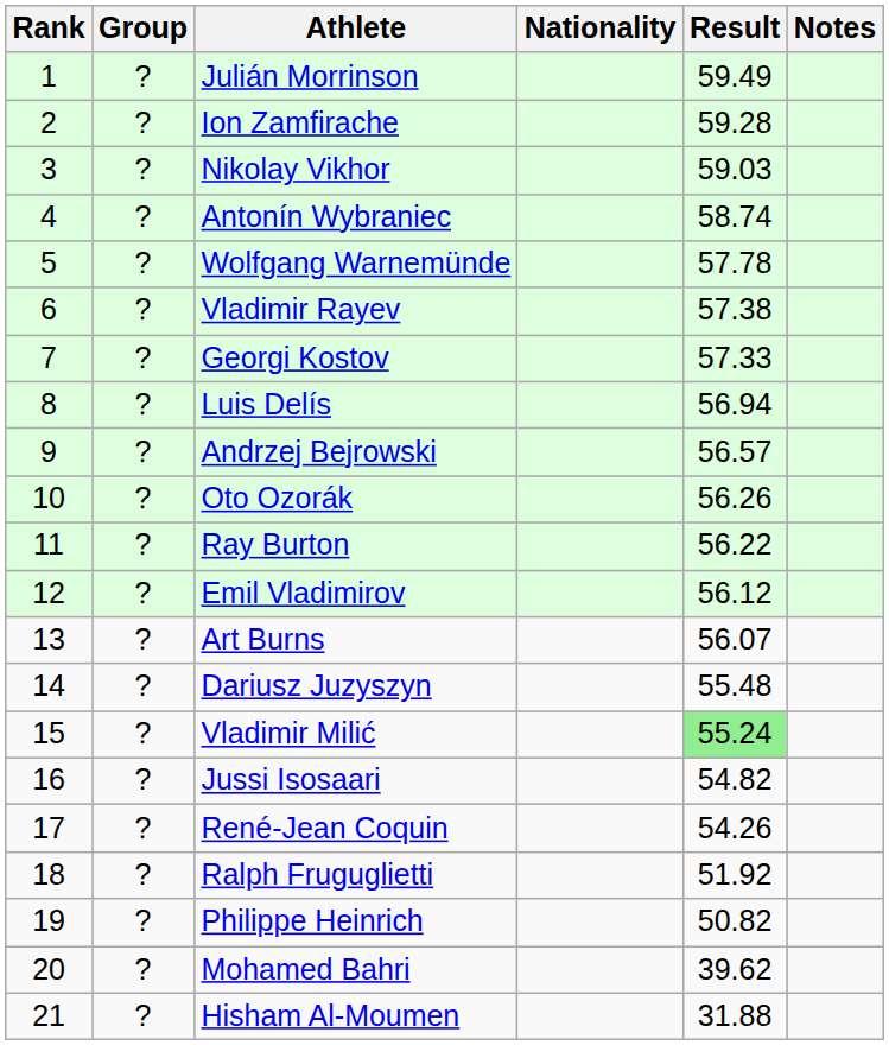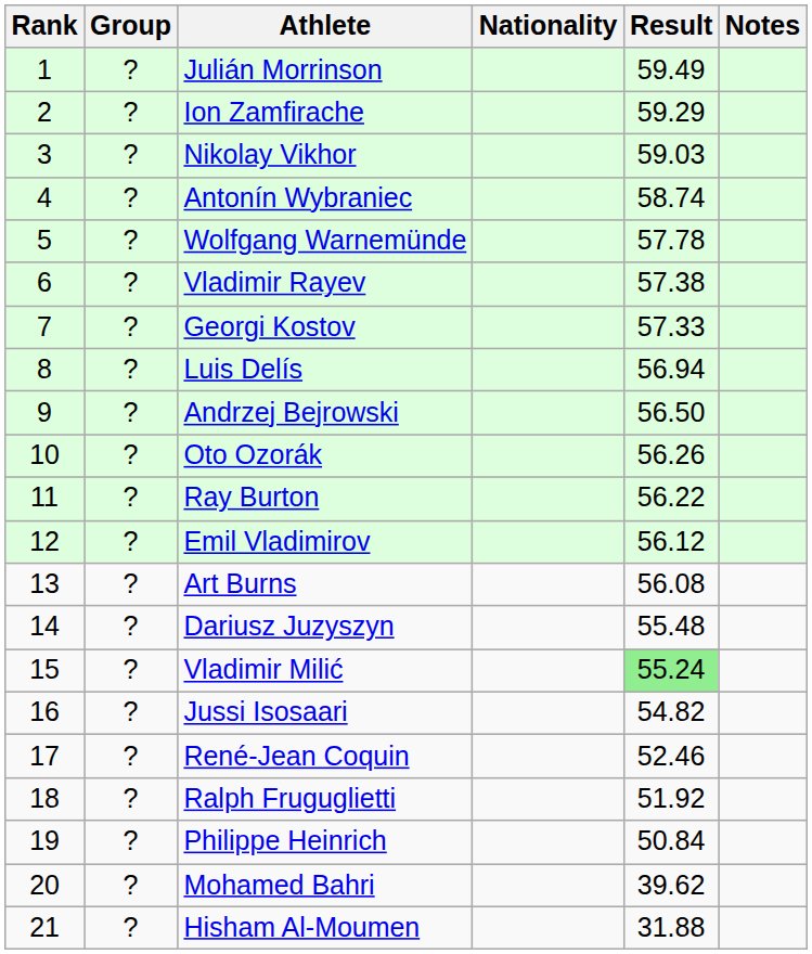 <table class="wikitable sortable" style="text-align:center">
 <tr>
 <th>Rank</th>
 <th>Group</th>
 <th>Athlete</th>
 <th>Nationality</th>
 <th>Result</th>
 <th>Notes</th>
 </tr>
 <tr bgcolor=ddffdd>
 <td>1</td>
 <td>?</td>
 <td align=left><a href='#'>Julián Morrinson</a></td>
 <td align=left></td>
 <td>59.49</td>
 <td></td>
 </tr>
 <tr bgcolor=ddffdd>
 <td>2</td>
 <td>?</td>
 <td align=left><a href='#'>Ion Zamfirache</a></td>
 <td align=left></td>
-<td>59.28</td>
+<td>59.29</td>
 <td></td>
 </tr>
 <tr bgcolor=ddffdd>
 <td>3</td>
 <td>?</td>
 <td align=left><a href='#'>Nikolay Vikhor</a></td>
 <td align=left></td>
 <td>59.03</td>
 <td></td>
 </tr>
 <tr bgcolor=ddffdd>
 <td>4</td>
 <td>?</td>
 <td align=left><a href='#'>Antonín Wybraniec</a></td>
 <td align=left></td>
 <td>58.74</td>
 <td></td>
 </tr>
 <tr bgcolor=ddffdd>
 <td>5</td>
 <td>?</td>
 <td align=left><a href='#'>Wolfgang Warnemünde</a></td>
 <td align=left></td>
 <td>57.78</td>
 <td></td>
 </tr>
 <tr bgcolor=ddffdd>
 <td>6</td>
 <td>?</td>
 <td align=left><a href='#'>Vladimir Rayev</a></td>
 <td align=left></td>
 <td>57.38</td>
 <td></td>
 </tr>
 <tr bgcolor=ddffdd>
 <td>7</td>
 <td>?</td>
 <td align=left><a href='#'>Georgi Kostov</a></td>
 <td align=left></td>
 <td>57.33</td>
 <td></td>
 </tr>
 <tr bgcolor=ddffdd>
 <td>8</td>
 <td>?</td>
 <td align=left><a href='#'>Luis Delís</a></td>
 <td align=left></td>
 <td>56.94</td>
 <td></td>
 </tr>
 <tr bgcolor=ddffdd>
 <td>9</td>
 <td>?</td>
 <td align=left><a href='#'>Andrzej Bejrowski</a></td>
 <td align=left></td>
-<td>56.57</td>
+<td>56.50</td>
 <td></td>
 </tr>
 <tr bgcolor=ddffdd>
 <td>10</td>
 <td>?</td>
 <td align=left><a href='#'>Oto Ozorák</a></td>
 <td align=left></td>
 <td>56.26</td>
 <td></td>
 </tr>
 <tr bgcolor=ddffdd>
 <td>11</td>
 <td>?</td>
 <td align=left><a href='#'>Ray Burton</a></td>
 <td align=left></td>
 <td>56.22</td>
 <td></td>
 </tr>
 <tr bgcolor=ddffdd>
 <td>12</td>
 <td>?</td>
 <td align=left><a href='#'>Emil Vladimirov</a></td>
 <td align=left></td>
 <td>56.12</td>
 <td></td>
 </tr>
 <tr>
 <td>13</td>
 <td>?</td>
 <td align=left><a href='#'>Art Burns</a></td>
 <td align=left></td>
-<td>56.07</td>
+<td>56.08</td>
 <td></td>
 </tr>
 <tr>
 <td>14</td>
 <td>?</td>
 <td align=left><a href='#'>Dariusz Juzyszyn</a></td>
 <td align=left></td>
 <td>55.48</td>
 <td></td>
 </tr>
 <tr>
 <td>15</td>
 <td>?</td>
 <td align=left><a href='#'>Vladimir Milić</a></td>
 <td align=left></td>
 <td style="background: lightgreen;">55.24</td>
 <td></td>
 </tr>
 <tr>
 <td>16</td>
 <td>?</td>
 <td align=left><a href='#'>Jussi Isosaari</a></td>
 <td align=left></td>
 <td>54.82</td>
 <td></td>
 </tr>
 <tr>
 <td>17</td>
 <td>?</td>
 <td align=left><a href='#'>René-Jean Coquin</a></td>
 <td align=left></td>
-<td>54.26</td>
+<td>52.46</td>
 <td></td>
 </tr>
 <tr>
 <td>18</td>
 <td>?</td>
 <td align=left><a href='#'>Ralph Fruguglietti</a></td>
 <td align=left></td>
 <td>51.92</td>
 <td></td>
 </tr>
 <tr>
 <td>19</td>
 <td>?</td>
 <td align=left><a href='#'>Philippe Heinrich</a></td>
 <td align=left></td>
-<td>50.82</td>
+<td>50.84</td>
 <td></td>
 </tr>
 <tr>
 <td>20</td>
 <td>?</td>
 <td align=left><a href='#'>Mohamed Bahri</a></td>
 <td align=left></td>
 <td>39.62</td>
 <td></td>
 </tr>
 <tr>
 <td>21</td>
 <td>?</td>
 <td align=left><a href='#'>Hisham Al-Moumen</a></td>
 <td align=left></td>
 <td>31.88</td>
 <td></td>
 </tr>
 </table>
